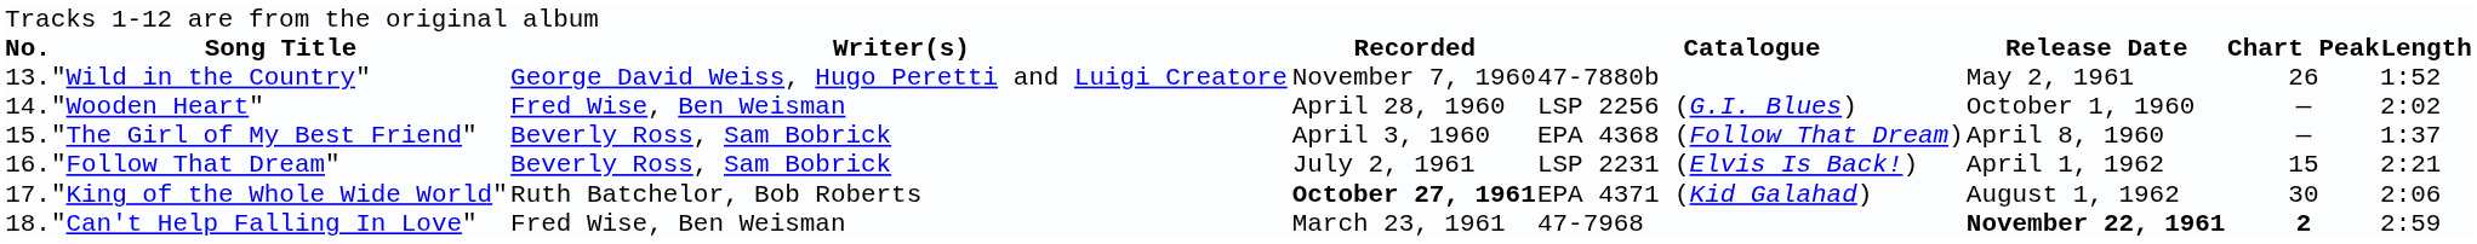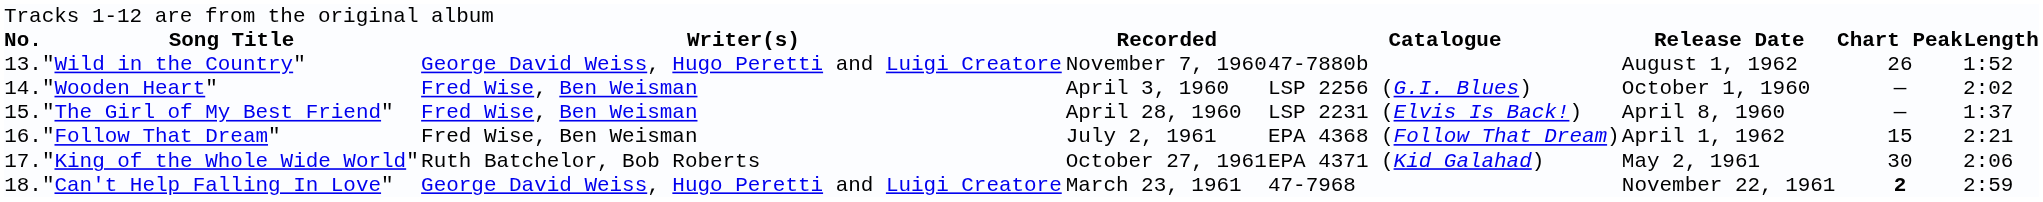 <table border="0" cellpadding="0" cellspacing="0" style="width: 100%; margin: 1em 1em 1em 0; background: #FCFDFF; border-collapse: collapse;">
 <tr>
 <td colspan=9>Tracks 1-12 are from the original album</td>
 </tr>
 <tr>
 <th>No.</th>
 <th></th>
 <th>Song Title</th>
 <th>Writer(s)</th>
 <th>Recorded</th>
 <th>Catalogue</th>
 <th>Release Date</th>
 <th>Chart Peak</th>
 <th>Length</th>
 </tr>
 <tr>
 <td align="right">13.</td>
 <td></td>
 <td>"<a href='#'>Wild in the Country</a>"</td>
 <td><a href='#'>George David Weiss</a>, <a href='#'>Hugo Peretti</a> and <a href='#'>Luigi Creatore</a></td>
 <td>November 7, 1960</td>
 <td>47-7880b</td>
-<td>May 2, 1961</td>
+<td>August 1, 1962</td>
 <td align="center">26</td>
 <td>1:52</td>
 </tr>
 <tr>
 <td align="right">14.</td>
 <td></td>
 <td>"<a href='#'>Wooden Heart</a>"</td>
 <td><a href='#'>Fred Wise</a>, <a href='#'>Ben Weisman</a></td>
-<td>April 28, 1960</td>
+<td>April 3, 1960</td>
 <td>LSP 2256 (<em><a href='#'>G.I. Blues</a></em>)</td>
 <td>October 1, 1960</td>
 <td align="center">—</td>
 <td>2:02</td>
 </tr>
 <tr>
 <td align="right">15.</td>
 <td></td>
 <td>"<a href='#'>The Girl of My Best Friend</a>"</td>
-<td><a href='#'>Beverly Ross</a>, <a href='#'>Sam Bobrick</a></td>
-<td>April 3, 1960</td>
-<td>EPA 4368 (<em><a href='#'>Follow That Dream</a></em>)</td>
+<td><a href='#'>Fred Wise</a>, <a href='#'>Ben Weisman</a></td>
+<td>April 28, 1960</td>
+<td>LSP 2231 (<em><a href='#'>Elvis Is Back!</a></em>)</td>
 <td>April 8, 1960</td>
 <td align="center">—</td>
 <td>1:37</td>
 </tr>
 <tr>
 <td align="right">16.</td>
 <td></td>
 <td>"<a href='#'>Follow That Dream</a>"</td>
-<td><a href='#'>Beverly Ross</a>, <a href='#'>Sam Bobrick</a></td>
+<td>Fred Wise, Ben Weisman</td>
 <td>July 2, 1961</td>
-<td>LSP 2231 (<em><a href='#'>Elvis Is Back!</a></em>)</td>
+<td>EPA 4368 (<em><a href='#'>Follow That Dream</a></em>)</td>
 <td>April 1, 1962</td>
 <td align="center">15</td>
 <td>2:21</td>
 </tr>
 <tr>
 <td align="right">17.</td>
 <td></td>
 <td>"<a href='#'>King of the Whole Wide World</a>"</td>
 <td>Ruth Batchelor, Bob Roberts</td>
-<td><strong>October 27, 1961</strong></td>
+<td>October 27, 1961</td>
 <td>EPA 4371 (<em><a href='#'>Kid Galahad</a></em>)</td>
-<td>August 1, 1962</td>
+<td>May 2, 1961</td>
 <td align="center">30</td>
 <td>2:06</td>
 </tr>
 <tr>
 <td align="right">18.</td>
 <td></td>
 <td>"<a href='#'>Can't Help Falling In Love</a>"</td>
-<td>Fred Wise, Ben Weisman</td>
+<td><a href='#'>George David Weiss</a>, <a href='#'>Hugo Peretti</a> and <a href='#'>Luigi Creatore</a></td>
 <td>March 23, 1961</td>
 <td>47-7968</td>
-<td><strong>November 22, 1961</strong></td>
+<td>November 22, 1961</td>
 <td align="center"><strong>2</strong></td>
 <td>2:59</td>
 </tr>
 </table>
